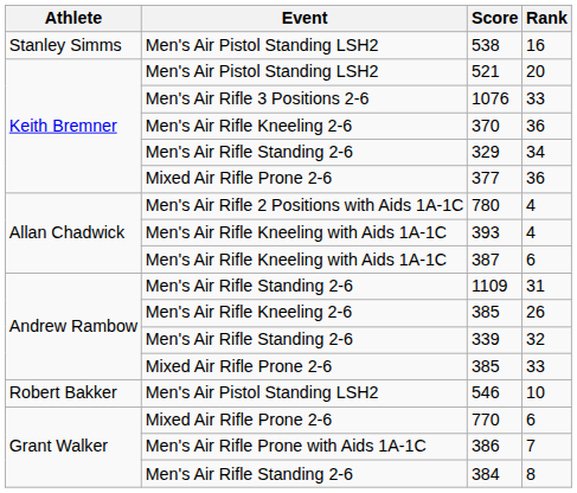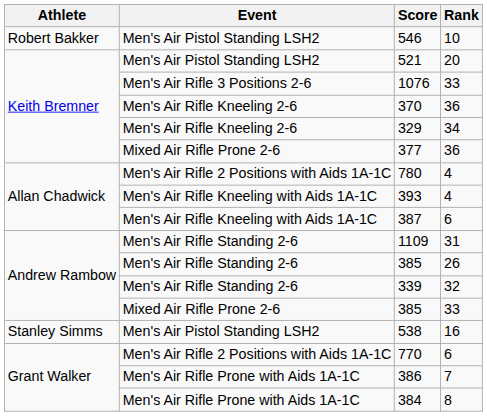 <table class="wikitable">
 <tr>
 <th>Athlete</th>
 <th>Event</th>
 <th>Score</th>
 <th>Rank</th>
 </tr>
 <tr>
-<td>Stanley Simms</td>
+<td>Robert Bakker</td>
 <td>Men's Air Pistol Standing LSH2</td>
-<td>538</td>
-<td>16</td>
+<td>546</td>
+<td>10</td>
 </tr>
 <tr>
 <td rowspan="5"><a href='#'>Keith Bremner</a></td>
 <td>Men's Air Pistol Standing LSH2</td>
 <td>521</td>
 <td>20</td>
 </tr>
 <tr>
 <td>Men's Air Rifle 3 Positions 2-6</td>
 <td>1076</td>
 <td>33</td>
 </tr>
 <tr>
 <td>Men's Air Rifle Kneeling 2-6</td>
 <td>370</td>
 <td>36</td>
 </tr>
 <tr>
-<td>Men's Air Rifle Standing 2-6</td>
+<td>Men's Air Rifle Kneeling 2-6</td>
 <td>329</td>
 <td>34</td>
 </tr>
 <tr>
 <td>Mixed Air Rifle Prone 2-6</td>
 <td>377</td>
 <td>36</td>
 </tr>
 <tr>
 <td rowspan="3">Allan Chadwick</td>
 <td>Men's Air Rifle 2 Positions with Aids 1A-1C</td>
 <td>780</td>
 <td>4</td>
 </tr>
 <tr>
 <td>Men's Air Rifle Kneeling with Aids 1A-1C</td>
 <td>393</td>
 <td>4</td>
 </tr>
 <tr>
 <td>Men's Air Rifle Kneeling with Aids 1A-1C</td>
 <td>387</td>
 <td>6</td>
 </tr>
 <tr>
 <td rowspan="4">Andrew Rambow</td>
 <td>Men's Air Rifle Standing 2-6</td>
 <td>1109</td>
 <td>31</td>
 </tr>
 <tr>
-<td>Men's Air Rifle Kneeling 2-6</td>
+<td>Men's Air Rifle Standing 2-6</td>
 <td>385</td>
 <td>26</td>
 </tr>
 <tr>
 <td>Men's Air Rifle Standing 2-6</td>
 <td>339</td>
 <td>32</td>
 </tr>
 <tr>
 <td>Mixed Air Rifle Prone 2-6</td>
 <td>385</td>
 <td>33</td>
 </tr>
 <tr>
-<td>Robert Bakker</td>
+<td>Stanley Simms</td>
 <td>Men's Air Pistol Standing LSH2</td>
-<td>546</td>
-<td>10</td>
+<td>538</td>
+<td>16</td>
 </tr>
 <tr>
 <td rowspan="3">Grant Walker</td>
-<td>Mixed Air Rifle Prone 2-6</td>
+<td>Men's Air Rifle 2 Positions with Aids 1A-1C</td>
 <td>770</td>
 <td>6</td>
 </tr>
 <tr>
 <td>Men's Air Rifle Prone with Aids 1A-1C</td>
 <td>386</td>
 <td>7</td>
 </tr>
 <tr>
-<td>Men's Air Rifle Standing 2-6</td>
+<td>Men's Air Rifle Prone with Aids 1A-1C</td>
 <td>384</td>
 <td>8</td>
 </tr>
 </table>
